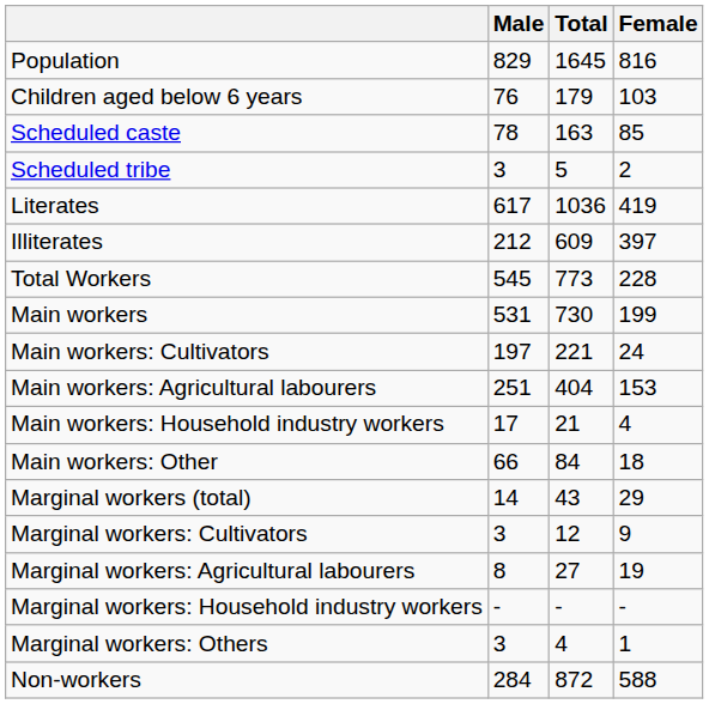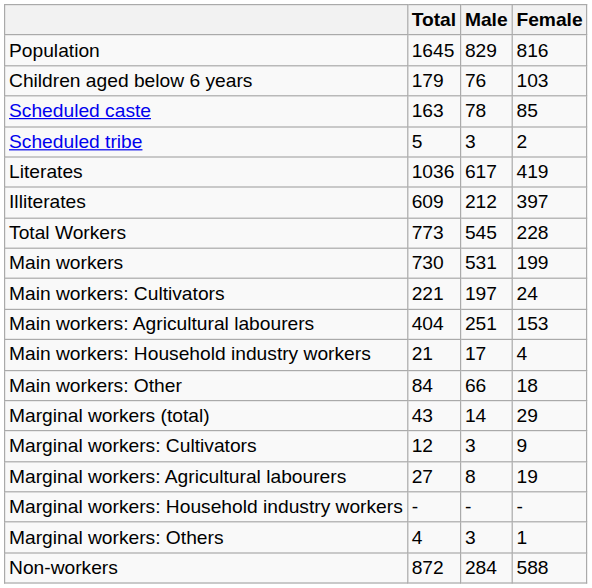 <table class="wikitable sortable">
 <tr>
 <th></th>
+<th>Total</th>
 <th>Male</th>
-<th>Total</th>
 <th>Female</th>
 </tr>
 <tr>
 <td>Population</td>
+<td>1645</td>
 <td>829</td>
-<td>1645</td>
 <td>816</td>
 </tr>
 <tr>
 <td>Children aged below 6 years</td>
+<td>179</td>
 <td>76</td>
-<td>179</td>
 <td>103</td>
 </tr>
 <tr>
 <td><a href='#'>Scheduled caste</a></td>
+<td>163</td>
 <td>78</td>
-<td>163</td>
 <td>85</td>
 </tr>
 <tr>
 <td><a href='#'>Scheduled tribe</a></td>
+<td>5</td>
 <td>3</td>
-<td>5</td>
 <td>2</td>
 </tr>
 <tr>
 <td>Literates</td>
+<td>1036</td>
 <td>617</td>
-<td>1036</td>
 <td>419</td>
 </tr>
 <tr>
 <td>Illiterates</td>
+<td>609</td>
 <td>212</td>
-<td>609</td>
 <td>397</td>
 </tr>
 <tr>
 <td>Total Workers</td>
+<td>773</td>
 <td>545</td>
-<td>773</td>
 <td>228</td>
 </tr>
 <tr>
 <td>Main workers</td>
+<td>730</td>
 <td>531</td>
-<td>730</td>
 <td>199</td>
 </tr>
 <tr>
 <td>Main workers: Cultivators</td>
+<td>221</td>
 <td>197</td>
-<td>221</td>
 <td>24</td>
 </tr>
 <tr>
 <td>Main workers: Agricultural labourers</td>
+<td>404</td>
 <td>251</td>
-<td>404</td>
 <td>153</td>
 </tr>
 <tr>
 <td>Main workers: Household industry workers</td>
+<td>21</td>
 <td>17</td>
-<td>21</td>
 <td>4</td>
 </tr>
 <tr>
 <td>Main workers: Other</td>
+<td>84</td>
 <td>66</td>
-<td>84</td>
 <td>18</td>
 </tr>
 <tr>
 <td>Marginal workers (total)</td>
+<td>43</td>
 <td>14</td>
-<td>43</td>
 <td>29</td>
 </tr>
 <tr>
 <td>Marginal workers: Cultivators</td>
+<td>12</td>
 <td>3</td>
-<td>12</td>
 <td>9</td>
 </tr>
 <tr>
 <td>Marginal workers: Agricultural labourers</td>
+<td>27</td>
 <td>8</td>
-<td>27</td>
 <td>19</td>
 </tr>
 <tr>
 <td>Marginal workers: Household industry workers</td>
 <td>-</td>
 <td>-</td>
 <td>-</td>
 </tr>
 <tr>
 <td>Marginal workers: Others</td>
+<td>4</td>
 <td>3</td>
-<td>4</td>
 <td>1</td>
 </tr>
 <tr>
 <td>Non-workers</td>
+<td>872</td>
 <td>284</td>
-<td>872</td>
 <td>588</td>
 </tr>
 </table>
